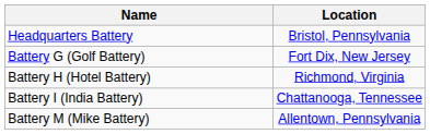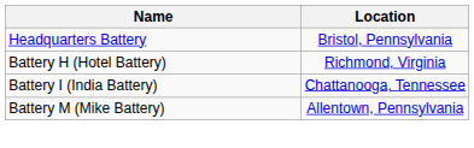 <table class="wikitable" style="text-align: center;">
 <tr>
 <th style="width:20em">Name</th>
 <th>Location</th>
 </tr>
 <tr>
 <td align="left"><a href='#'>Headquarters Battery</a></td>
 <td><a href='#'>Bristol, Pennsylvania</a></td>
-</tr>
-<tr>
-<td align="left"><a href='#'>Battery</a> G (Golf Battery)</td>
-<td><a href='#'>Fort Dix, New Jersey</a></td>
 </tr>
 <tr>
 <td align="left">Battery H (Hotel Battery)</td>
 <td><a href='#'>Richmond, Virginia</a></td>
 </tr>
 <tr>
 <td align="left">Battery I (India Battery)</td>
 <td><a href='#'>Chattanooga, Tennessee</a></td>
 </tr>
 <tr>
 <td align="left">Battery M (Mike Battery)</td>
 <td><a href='#'>Allentown, Pennsylvania</a></td>
 </tr>
 </table>
